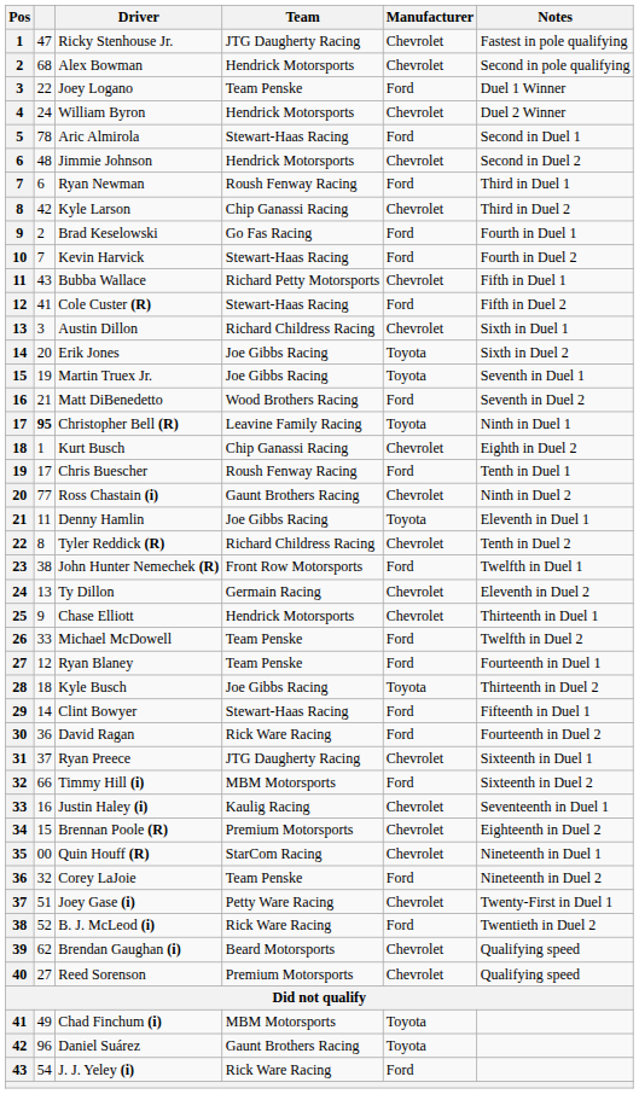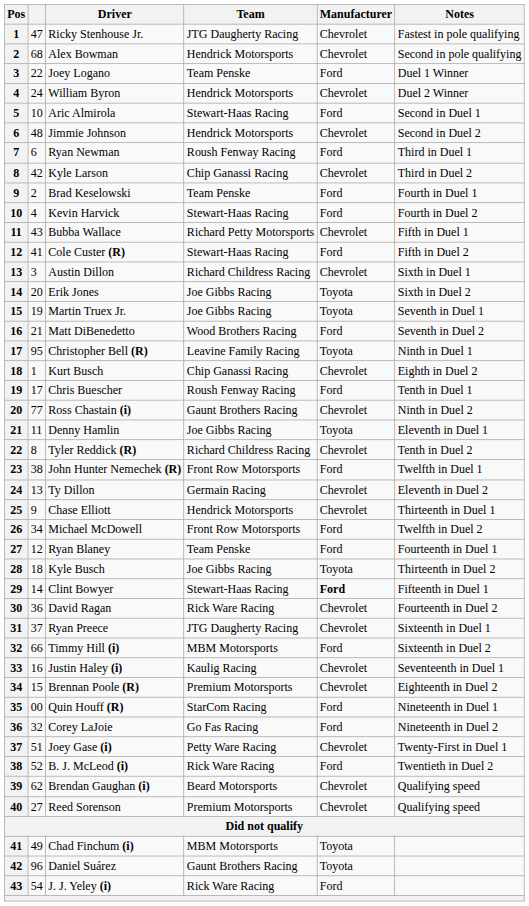 <table class="wikitable" style="font-size:95%">
 <tr>
 <th>Pos</th>
 <th></th>
 <th>Driver</th>
 <th>Team</th>
 <th>Manufacturer</th>
 <th>Notes</th>
 </tr>
 <tr>
 <th>1</th>
 <td>47</td>
 <td>Ricky Stenhouse Jr.</td>
 <td>JTG Daugherty Racing</td>
 <td>Chevrolet</td>
 <td>Fastest in pole qualifying</td>
 </tr>
 <tr>
 <th>2</th>
 <td>68</td>
 <td>Alex Bowman</td>
 <td>Hendrick Motorsports</td>
 <td>Chevrolet</td>
 <td>Second in pole qualifying</td>
 </tr>
 <tr>
 <th>3</th>
 <td>22</td>
 <td>Joey Logano</td>
 <td>Team Penske</td>
 <td>Ford</td>
 <td>Duel 1 Winner</td>
 </tr>
 <tr>
 <th>4</th>
 <td>24</td>
 <td>William Byron</td>
 <td>Hendrick Motorsports</td>
 <td>Chevrolet</td>
 <td>Duel 2 Winner</td>
 </tr>
 <tr>
 <th>5</th>
-<td>78</td>
+<td>10</td>
 <td>Aric Almirola</td>
 <td>Stewart-Haas Racing</td>
 <td>Ford</td>
 <td>Second in Duel 1</td>
 </tr>
 <tr>
 <th>6</th>
 <td>48</td>
 <td>Jimmie Johnson</td>
 <td>Hendrick Motorsports</td>
 <td>Chevrolet</td>
 <td>Second in Duel 2</td>
 </tr>
 <tr>
 <th>7</th>
 <td>6</td>
 <td>Ryan Newman</td>
 <td>Roush Fenway Racing</td>
 <td>Ford</td>
 <td>Third in Duel 1</td>
 </tr>
 <tr>
 <th>8</th>
 <td>42</td>
 <td>Kyle Larson</td>
 <td>Chip Ganassi Racing</td>
 <td>Chevrolet</td>
 <td>Third in Duel 2</td>
 </tr>
 <tr>
 <th>9</th>
 <td>2</td>
 <td>Brad Keselowski</td>
-<td>Go Fas Racing</td>
+<td>Team Penske</td>
 <td>Ford</td>
 <td>Fourth in Duel 1</td>
 </tr>
 <tr>
 <th>10</th>
-<td>7</td>
+<td>4</td>
 <td>Kevin Harvick</td>
 <td>Stewart-Haas Racing</td>
 <td>Ford</td>
 <td>Fourth in Duel 2</td>
 </tr>
 <tr>
 <th>11</th>
 <td>43</td>
 <td>Bubba Wallace</td>
 <td>Richard Petty Motorsports</td>
 <td>Chevrolet</td>
 <td>Fifth in Duel 1</td>
 </tr>
 <tr>
 <th>12</th>
 <td>41</td>
 <td>Cole Custer <strong>(R)</strong></td>
 <td>Stewart-Haas Racing</td>
 <td>Ford</td>
 <td>Fifth in Duel 2</td>
 </tr>
 <tr>
 <th>13</th>
 <td>3</td>
 <td>Austin Dillon</td>
 <td>Richard Childress Racing</td>
 <td>Chevrolet</td>
 <td>Sixth in Duel 1</td>
 </tr>
 <tr>
 <th>14</th>
 <td>20</td>
 <td>Erik Jones</td>
 <td>Joe Gibbs Racing</td>
 <td>Toyota</td>
 <td>Sixth in Duel 2</td>
 </tr>
 <tr>
 <th>15</th>
 <td>19</td>
 <td>Martin Truex Jr.</td>
 <td>Joe Gibbs Racing</td>
 <td>Toyota</td>
 <td>Seventh in Duel 1</td>
 </tr>
 <tr>
 <th>16</th>
 <td>21</td>
 <td>Matt DiBenedetto</td>
 <td>Wood Brothers Racing</td>
 <td>Ford</td>
 <td>Seventh in Duel 2</td>
 </tr>
 <tr>
 <th>17</th>
-<td><strong>95</strong></td>
+<td>95</td>
 <td>Christopher Bell <strong>(R)</strong></td>
 <td>Leavine Family Racing</td>
 <td>Toyota</td>
 <td>Ninth in Duel 1</td>
 </tr>
 <tr>
 <th>18</th>
 <td>1</td>
 <td>Kurt Busch</td>
 <td>Chip Ganassi Racing</td>
 <td>Chevrolet</td>
 <td>Eighth in Duel 2</td>
 </tr>
 <tr>
 <th>19</th>
 <td>17</td>
 <td>Chris Buescher</td>
 <td>Roush Fenway Racing</td>
 <td>Ford</td>
 <td>Tenth in Duel 1</td>
 </tr>
 <tr>
 <th>20</th>
 <td>77</td>
 <td>Ross Chastain <strong>(i)</strong></td>
 <td>Gaunt Brothers Racing</td>
 <td>Chevrolet</td>
 <td>Ninth in Duel 2</td>
 </tr>
 <tr>
 <th>21</th>
 <td>11</td>
 <td>Denny Hamlin</td>
 <td>Joe Gibbs Racing</td>
 <td>Toyota</td>
 <td>Eleventh in Duel 1</td>
 </tr>
 <tr>
 <th>22</th>
 <td>8</td>
 <td>Tyler Reddick <strong>(R)</strong></td>
 <td>Richard Childress Racing</td>
 <td>Chevrolet</td>
 <td>Tenth in Duel 2</td>
 </tr>
 <tr>
 <th>23</th>
 <td>38</td>
 <td>John Hunter Nemechek <strong>(R)</strong></td>
 <td>Front Row Motorsports</td>
 <td>Ford</td>
 <td>Twelfth in Duel 1</td>
 </tr>
 <tr>
 <th>24</th>
 <td>13</td>
 <td>Ty Dillon</td>
 <td>Germain Racing</td>
 <td>Chevrolet</td>
 <td>Eleventh in Duel 2</td>
 </tr>
 <tr>
 <th>25</th>
 <td>9</td>
 <td>Chase Elliott</td>
 <td>Hendrick Motorsports</td>
 <td>Chevrolet</td>
 <td>Thirteenth in Duel 1</td>
 </tr>
 <tr>
 <th>26</th>
-<td>33</td>
+<td>34</td>
 <td>Michael McDowell</td>
-<td>Team Penske</td>
+<td>Front Row Motorsports</td>
 <td>Ford</td>
 <td>Twelfth in Duel 2</td>
 </tr>
 <tr>
 <th>27</th>
 <td>12</td>
 <td>Ryan Blaney</td>
 <td>Team Penske</td>
 <td>Ford</td>
 <td>Fourteenth in Duel 1</td>
 </tr>
 <tr>
 <th>28</th>
 <td>18</td>
 <td>Kyle Busch</td>
 <td>Joe Gibbs Racing</td>
 <td>Toyota</td>
 <td>Thirteenth in Duel 2</td>
 </tr>
 <tr>
 <th>29</th>
 <td>14</td>
 <td>Clint Bowyer</td>
 <td>Stewart-Haas Racing</td>
-<td>Ford</td>
+<td><strong>Ford</strong></td>
 <td>Fifteenth in Duel 1</td>
 </tr>
 <tr>
 <th>30</th>
 <td>36</td>
 <td>David Ragan</td>
 <td>Rick Ware Racing</td>
-<td>Ford</td>
+<td>Chevrolet</td>
 <td>Fourteenth in Duel 2</td>
 </tr>
 <tr>
 <th>31</th>
 <td>37</td>
 <td>Ryan Preece</td>
 <td>JTG Daugherty Racing</td>
 <td>Chevrolet</td>
 <td>Sixteenth in Duel 1</td>
 </tr>
 <tr>
 <th>32</th>
 <td>66</td>
 <td>Timmy Hill <strong>(i)</strong></td>
 <td>MBM Motorsports</td>
 <td>Ford</td>
 <td>Sixteenth in Duel 2</td>
 </tr>
 <tr>
 <th>33</th>
 <td>16</td>
 <td>Justin Haley <strong>(i)</strong></td>
 <td>Kaulig Racing</td>
 <td>Chevrolet</td>
 <td>Seventeenth in Duel 1</td>
 </tr>
 <tr>
 <th>34</th>
 <td>15</td>
 <td>Brennan Poole <strong>(R)</strong></td>
 <td>Premium Motorsports</td>
 <td>Chevrolet</td>
 <td>Eighteenth in Duel 2</td>
 </tr>
 <tr>
 <th>35</th>
 <td>00</td>
 <td>Quin Houff <strong>(R)</strong></td>
 <td>StarCom Racing</td>
-<td>Chevrolet</td>
+<td>Ford</td>
 <td>Nineteenth in Duel 1</td>
 </tr>
 <tr>
 <th>36</th>
 <td>32</td>
 <td>Corey LaJoie</td>
-<td>Team Penske</td>
+<td>Go Fas Racing</td>
 <td>Ford</td>
 <td>Nineteenth in Duel 2</td>
 </tr>
 <tr>
 <th>37</th>
 <td>51</td>
 <td>Joey Gase <strong>(i)</strong></td>
 <td>Petty Ware Racing</td>
 <td>Chevrolet</td>
 <td>Twenty-First in Duel 1</td>
 </tr>
 <tr>
 <th>38</th>
 <td>52</td>
 <td>B. J. McLeod <strong>(i)</strong></td>
 <td>Rick Ware Racing</td>
 <td>Ford</td>
 <td>Twentieth in Duel 2</td>
 </tr>
 <tr>
 <th>39</th>
 <td>62</td>
 <td>Brendan Gaughan <strong>(i)</strong></td>
 <td>Beard Motorsports</td>
 <td>Chevrolet</td>
 <td>Qualifying speed</td>
 </tr>
 <tr>
 <th>40</th>
 <td>27</td>
 <td>Reed Sorenson</td>
 <td>Premium Motorsports</td>
 <td>Chevrolet</td>
 <td>Qualifying speed</td>
 </tr>
 <tr>
 <th colspan="6">Did not qualify</th>
 </tr>
 <tr>
 <th>41</th>
 <td>49</td>
 <td>Chad Finchum <strong>(i)</strong></td>
 <td>MBM Motorsports</td>
 <td>Toyota</td>
 <td></td>
 </tr>
 <tr>
 <th>42</th>
 <td>96</td>
 <td>Daniel Suárez</td>
 <td>Gaunt Brothers Racing</td>
 <td>Toyota</td>
 <td></td>
 </tr>
 <tr>
 <th>43</th>
 <td>54</td>
 <td>J. J. Yeley <strong>(i)</strong></td>
 <td>Rick Ware Racing</td>
 <td>Ford</td>
 <td></td>
 </tr>
 <tr>
 <th colspan="6"></th>
 </tr>
 </table>
